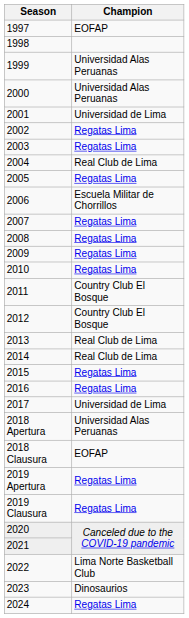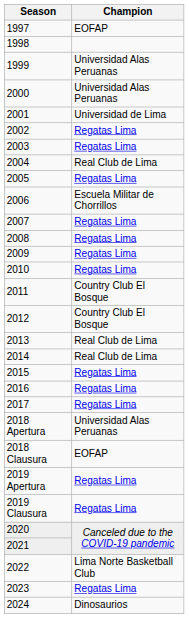 <table class="wikitable sortable">
 <tr>
 <th width=100px>Season</th>
 <th width=170px>Champion</th>
 </tr>
 <tr>
 <td>1997</td>
 <td>EOFAP</td>
 </tr>
 <tr>
 <td>1998</td>
 <td></td>
 </tr>
 <tr>
 <td>1999</td>
 <td>Universidad Alas Peruanas</td>
 </tr>
 <tr>
 <td>2000</td>
 <td>Universidad Alas Peruanas</td>
 </tr>
 <tr>
 <td>2001</td>
 <td>Universidad de Lima</td>
 </tr>
 <tr>
 <td>2002</td>
 <td><a href='#'>Regatas Lima</a></td>
 </tr>
 <tr>
 <td>2003</td>
 <td><a href='#'>Regatas Lima</a></td>
 </tr>
 <tr>
 <td>2004</td>
 <td>Real Club de Lima</td>
 </tr>
 <tr>
 <td>2005</td>
 <td><a href='#'>Regatas Lima</a></td>
 </tr>
 <tr>
 <td>2006</td>
 <td>Escuela Militar de Chorrillos</td>
 </tr>
 <tr>
 <td>2007</td>
 <td><a href='#'>Regatas Lima</a></td>
 </tr>
 <tr>
 <td>2008</td>
 <td><a href='#'>Regatas Lima</a></td>
 </tr>
 <tr>
 <td>2009</td>
 <td><a href='#'>Regatas Lima</a></td>
 </tr>
 <tr>
 <td>2010</td>
 <td><a href='#'>Regatas Lima</a></td>
 </tr>
 <tr>
 <td>2011</td>
 <td>Country Club El Bosque</td>
 </tr>
 <tr>
 <td>2012</td>
 <td>Country Club El Bosque</td>
 </tr>
 <tr>
 <td>2013</td>
 <td>Real Club de Lima</td>
 </tr>
 <tr>
 <td>2014</td>
 <td>Real Club de Lima</td>
 </tr>
 <tr>
 <td>2015</td>
 <td><a href='#'>Regatas Lima</a></td>
 </tr>
 <tr>
 <td>2016</td>
 <td><a href='#'>Regatas Lima</a></td>
 </tr>
 <tr>
 <td>2017</td>
-<td>Universidad de Lima</td>
+<td><a href='#'>Regatas Lima</a></td>
 </tr>
 <tr>
 <td>2018 Apertura</td>
 <td>Universidad Alas Peruanas</td>
 </tr>
 <tr>
 <td>2018 Clausura</td>
 <td>EOFAP</td>
 </tr>
 <tr>
 <td>2019 Apertura</td>
 <td><a href='#'>Regatas Lima</a></td>
 </tr>
 <tr>
 <td>2019 Clausura</td>
 <td><a href='#'>Regatas Lima</a></td>
 </tr>
 <tr bgcolor=#efefef>
 <td>2020</td>
 <td rowspan=2 colspan="1" align=center><em>Canceled due to the <a href='#'>COVID-19 pandemic</a></em></td>
 </tr>
 <tr bgcolor=#efefef>
 <td>2021</td>
 </tr>
 <tr>
 <td>2022</td>
 <td>Lima Norte Basketball Club</td>
 </tr>
 <tr>
 <td>2023</td>
-<td>Dinosaurios</td>
+<td><a href='#'>Regatas Lima</a></td>
 </tr>
 <tr>
 <td>2024</td>
-<td><a href='#'>Regatas Lima</a></td>
+<td>Dinosaurios</td>
 </tr>
 </table>
